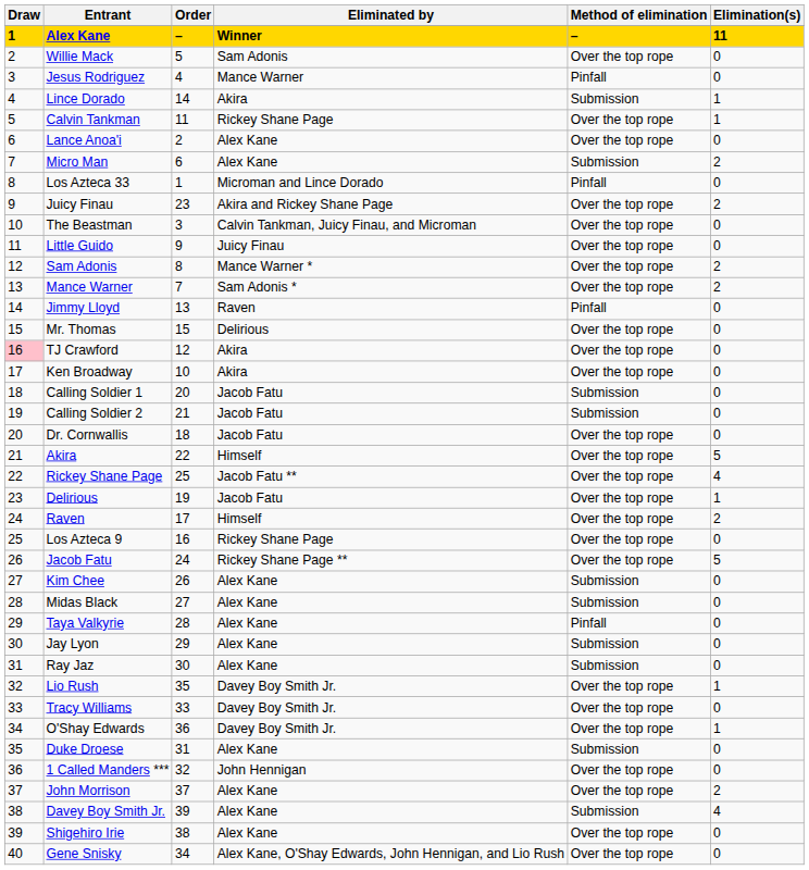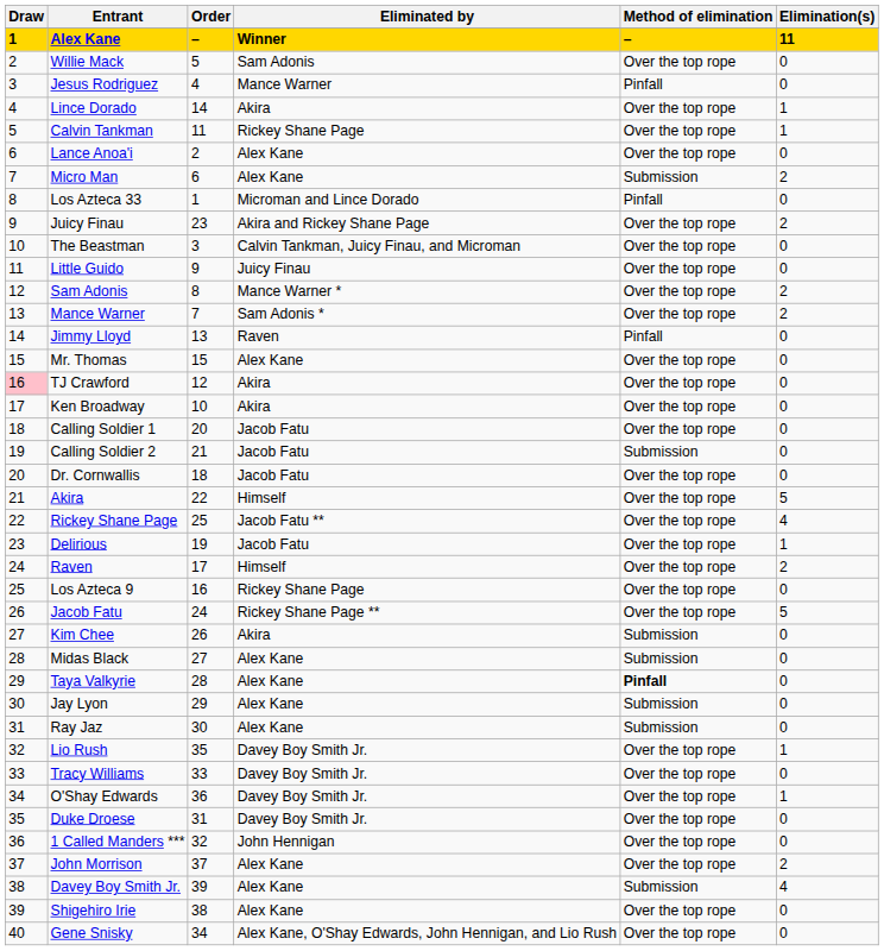 <table class="wikitable sortable">
 <tr>
 <th>Draw</th>
 <th>Entrant</th>
 <th>Order</th>
 <th>Eliminated by</th>
 <th>Method of elimination</th>
 <th>Elimination(s)</th>
 </tr>
 <tr>
 </tr>
 <tr style="background: gold">
 <td><strong>1</strong></td>
 <td><strong><a href='#'>Alex Kane</a></strong></td>
 <td><strong>–</strong></td>
 <td><strong>Winner</strong></td>
 <td><strong>–</strong></td>
 <td><strong>11</strong></td>
 </tr>
 <tr>
 <td>2</td>
 <td><a href='#'>Willie Mack</a></td>
 <td>5</td>
 <td>Sam Adonis</td>
 <td>Over the top rope</td>
 <td>0</td>
 </tr>
 <tr>
 <td>3</td>
 <td><a href='#'>Jesus Rodriguez</a></td>
 <td>4</td>
 <td>Mance Warner</td>
 <td>Pinfall</td>
 <td>0</td>
 </tr>
 <tr>
 <td>4</td>
 <td><a href='#'>Lince Dorado</a></td>
 <td>14</td>
 <td>Akira</td>
-<td>Submission</td>
+<td>Over the top rope</td>
 <td>1</td>
 </tr>
 <tr>
 <td>5</td>
 <td><a href='#'>Calvin Tankman</a></td>
 <td>11</td>
 <td>Rickey Shane Page</td>
 <td>Over the top rope</td>
 <td>1</td>
 </tr>
 <tr>
 <td>6</td>
 <td><a href='#'>Lance Anoa'i</a></td>
 <td>2</td>
 <td>Alex Kane</td>
 <td>Over the top rope</td>
 <td>0</td>
 </tr>
 <tr>
 <td>7</td>
 <td><a href='#'>Micro Man</a></td>
 <td>6</td>
 <td>Alex Kane</td>
 <td>Submission</td>
 <td>2</td>
 </tr>
 <tr>
 <td>8</td>
 <td>Los Azteca 33</td>
 <td>1</td>
 <td>Microman and Lince Dorado</td>
 <td>Pinfall</td>
 <td>0</td>
 </tr>
 <tr>
 <td>9</td>
 <td>Juicy Finau</td>
 <td>23</td>
 <td>Akira and Rickey Shane Page</td>
 <td>Over the top rope</td>
 <td>2</td>
 </tr>
 <tr>
 <td>10</td>
 <td>The Beastman</td>
 <td>3</td>
 <td>Calvin Tankman, Juicy Finau, and Microman</td>
 <td>Over the top rope</td>
 <td>0</td>
 </tr>
 <tr>
 <td>11</td>
 <td><a href='#'>Little Guido</a></td>
 <td>9</td>
 <td>Juicy Finau</td>
 <td>Over the top rope</td>
 <td>0</td>
 </tr>
 <tr>
 <td>12</td>
 <td><a href='#'>Sam Adonis</a></td>
 <td>8</td>
 <td>Mance Warner *</td>
 <td>Over the top rope</td>
 <td>2</td>
 </tr>
 <tr>
 <td>13</td>
 <td><a href='#'>Mance Warner</a></td>
 <td>7</td>
 <td>Sam Adonis *</td>
 <td>Over the top rope</td>
 <td>2</td>
 </tr>
 <tr>
 <td>14</td>
 <td><a href='#'>Jimmy Lloyd</a></td>
 <td>13</td>
 <td>Raven</td>
 <td>Pinfall</td>
 <td>0</td>
 </tr>
 <tr>
 <td>15</td>
 <td>Mr. Thomas</td>
 <td>15</td>
-<td>Delirious</td>
+<td>Alex Kane</td>
 <td>Over the top rope</td>
 <td>0</td>
 </tr>
 <tr>
 <td style="background: pink;">16</td>
 <td>TJ Crawford</td>
 <td>12</td>
 <td>Akira</td>
 <td>Over the top rope</td>
 <td>0</td>
 </tr>
 <tr>
 <td>17</td>
 <td>Ken Broadway</td>
 <td>10</td>
 <td>Akira</td>
 <td>Over the top rope</td>
 <td>0</td>
 </tr>
 <tr>
 <td>18</td>
 <td>Calling Soldier 1</td>
 <td>20</td>
 <td>Jacob Fatu</td>
-<td>Submission</td>
+<td>Over the top rope</td>
 <td>0</td>
 </tr>
 <tr>
 <td>19</td>
 <td>Calling Soldier 2</td>
 <td>21</td>
 <td>Jacob Fatu</td>
 <td>Submission</td>
 <td>0</td>
 </tr>
 <tr>
 <td>20</td>
 <td>Dr. Cornwallis</td>
 <td>18</td>
 <td>Jacob Fatu</td>
 <td>Over the top rope</td>
 <td>0</td>
 </tr>
 <tr>
 <td>21</td>
 <td><a href='#'>Akira</a></td>
 <td>22</td>
 <td>Himself</td>
 <td>Over the top rope</td>
 <td>5</td>
 </tr>
 <tr>
 <td>22</td>
 <td><a href='#'>Rickey Shane Page</a></td>
 <td>25</td>
 <td>Jacob Fatu **</td>
 <td>Over the top rope</td>
 <td>4</td>
 </tr>
 <tr>
 <td>23</td>
 <td><a href='#'>Delirious</a></td>
 <td>19</td>
 <td>Jacob Fatu</td>
 <td>Over the top rope</td>
 <td>1</td>
 </tr>
 <tr>
 <td>24</td>
 <td><a href='#'>Raven</a></td>
 <td>17</td>
 <td>Himself</td>
 <td>Over the top rope</td>
 <td>2</td>
 </tr>
 <tr>
 <td>25</td>
 <td>Los Azteca 9</td>
 <td>16</td>
 <td>Rickey Shane Page</td>
 <td>Over the top rope</td>
 <td>0</td>
 </tr>
 <tr>
 <td>26</td>
 <td><a href='#'>Jacob Fatu</a></td>
 <td>24</td>
 <td>Rickey Shane Page **</td>
 <td>Over the top rope</td>
 <td>5</td>
 </tr>
 <tr>
 <td>27</td>
 <td><a href='#'>Kim Chee</a></td>
 <td>26</td>
-<td>Alex Kane</td>
+<td>Akira</td>
 <td>Submission</td>
 <td>0</td>
 </tr>
 <tr>
 <td>28</td>
 <td>Midas Black</td>
 <td>27</td>
 <td>Alex Kane</td>
 <td>Submission</td>
 <td>0</td>
 </tr>
 <tr>
 <td>29</td>
 <td><a href='#'>Taya Valkyrie</a></td>
 <td>28</td>
 <td>Alex Kane</td>
-<td>Pinfall</td>
+<td><strong>Pinfall</strong></td>
 <td>0</td>
 </tr>
 <tr>
 <td>30</td>
 <td>Jay Lyon</td>
 <td>29</td>
 <td>Alex Kane</td>
 <td>Submission</td>
 <td>0</td>
 </tr>
 <tr>
 <td>31</td>
 <td>Ray Jaz</td>
 <td>30</td>
 <td>Alex Kane</td>
 <td>Submission</td>
 <td>0</td>
 </tr>
 <tr>
 <td>32</td>
 <td><a href='#'>Lio Rush</a></td>
 <td>35</td>
 <td>Davey Boy Smith Jr.</td>
 <td>Over the top rope</td>
 <td>1</td>
 </tr>
 <tr>
 <td>33</td>
 <td><a href='#'>Tracy Williams</a></td>
 <td>33</td>
 <td>Davey Boy Smith Jr.</td>
 <td>Over the top rope</td>
 <td>0</td>
 </tr>
 <tr>
 <td>34</td>
 <td>O'Shay Edwards</td>
 <td>36</td>
 <td>Davey Boy Smith Jr.</td>
 <td>Over the top rope</td>
 <td>1</td>
 </tr>
 <tr>
 <td>35</td>
 <td><a href='#'>Duke Droese</a></td>
 <td>31</td>
-<td>Alex Kane</td>
-<td>Submission</td>
+<td>Davey Boy Smith Jr.</td>
+<td>Over the top rope</td>
 <td>0</td>
 </tr>
 <tr>
 <td>36</td>
 <td><a href='#'>1 Called Manders</a> ***</td>
 <td>32</td>
 <td>John Hennigan</td>
 <td>Over the top rope</td>
 <td>0</td>
 </tr>
 <tr>
 <td>37</td>
 <td><a href='#'>John Morrison</a></td>
 <td>37</td>
 <td>Alex Kane</td>
 <td>Over the top rope</td>
 <td>2</td>
 </tr>
 <tr>
 <td>38</td>
 <td><a href='#'>Davey Boy Smith Jr.</a></td>
 <td>39</td>
 <td>Alex Kane</td>
 <td>Submission</td>
 <td>4</td>
 </tr>
 <tr>
 <td>39</td>
 <td><a href='#'>Shigehiro Irie</a></td>
 <td>38</td>
 <td>Alex Kane</td>
 <td>Over the top rope</td>
 <td>0</td>
 </tr>
 <tr>
 <td>40</td>
 <td><a href='#'>Gene Snisky</a></td>
 <td>34</td>
 <td>Alex Kane, O'Shay Edwards, John Hennigan, and Lio Rush</td>
 <td>Over the top rope</td>
 <td>0</td>
 </tr>
 </table>
